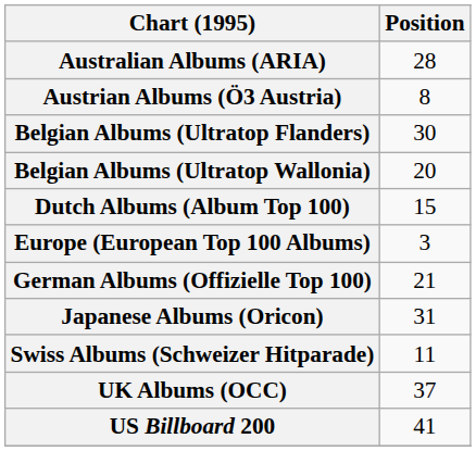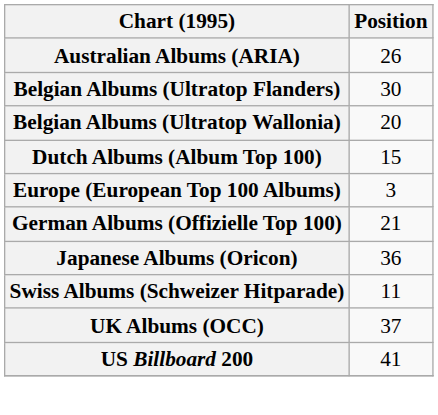 <table class="wikitable sortable plainrowheaders" style="text-align:center;">
 <tr>
 <th scope="column">Chart (1995)</th>
 <th scope="column">Position</th>
 </tr>
 <tr>
 <th scope="row">Australian Albums (ARIA)</th>
-<td>28</td>
-</tr>
-<tr>
-<th scope="row">Austrian Albums (Ö3 Austria)</th>
-<td>8</td>
+<td>26</td>
 </tr>
 <tr>
 <th scope="row">Belgian Albums (Ultratop Flanders)</th>
 <td>30</td>
 </tr>
 <tr>
 <th scope="row">Belgian Albums (Ultratop Wallonia)</th>
 <td>20</td>
 </tr>
 <tr>
 <th scope="row">Dutch Albums (Album Top 100)</th>
 <td>15</td>
 </tr>
 <tr>
 <th scope="row">Europe (European Top 100 Albums)</th>
 <td align="center">3</td>
 </tr>
 <tr>
 <th scope="row">German Albums (Offizielle Top 100)</th>
 <td align="center">21</td>
 </tr>
 <tr>
 <th scope="row">Japanese Albums (Oricon)</th>
-<td>31</td>
+<td>36</td>
 </tr>
 <tr>
 <th scope="row">Swiss Albums (Schweizer Hitparade)</th>
 <td>11</td>
 </tr>
 <tr>
 <th scope="row">UK Albums (OCC)</th>
 <td>37</td>
 </tr>
 <tr>
 <th scope="row">US <em>Billboard</em> 200</th>
 <td>41</td>
 </tr>
 <tr>
 </tr>
 </table>
